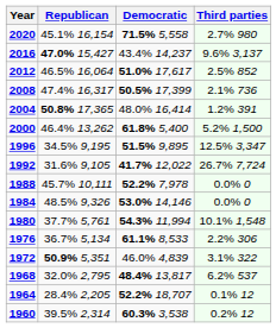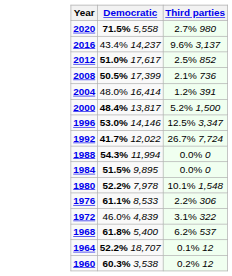 <table class="wikitable" style="float:right; font-size:95%;">
 <tr bgcolor=lightgrey>
 <th>Year</th>
-<th><a href='#'>Republican</a></th>
 <th><a href='#'>Democratic</a></th>
 <th><a href='#'>Third parties</a></th>
 </tr>
 <tr>
 <td style="text-align:center;" ><strong><a href='#'>2020</a></strong></td>
-<td style="text-align:center;" >45.1% <em>16,154</em></td>
 <td style="text-align:center;" ><strong>71.5%</strong> <em>5,558</em></td>
 <td style="text-align:center; background:honeyDew;">2.7% <em>980</em></td>
 </tr>
 <tr>
 <td style="text-align:center;" ><strong><a href='#'>2016</a></strong></td>
-<td style="text-align:center;" ><strong>47.0%</strong> <em>15,427</em></td>
 <td style="text-align:center;" >43.4% <em>14,237</em></td>
 <td style="text-align:center; background:honeyDew;">9.6% <em>3,137</em></td>
 </tr>
 <tr>
 <td style="text-align:center;" ><strong><a href='#'>2012</a></strong></td>
-<td style="text-align:center;" >46.5% <em>16,064</em></td>
 <td style="text-align:center;" ><strong>51.0%</strong> <em>17,617</em></td>
 <td style="text-align:center; background:honeyDew;">2.5% <em>852</em></td>
 </tr>
 <tr>
 <td style="text-align:center;" ><strong><a href='#'>2008</a></strong></td>
-<td style="text-align:center;" >47.4% <em>16,317</em></td>
 <td style="text-align:center;" ><strong>50.5%</strong> <em>17,399</em></td>
 <td style="text-align:center; background:honeyDew;">2.1% <em>736</em></td>
 </tr>
 <tr>
 <td style="text-align:center;" ><strong><a href='#'>2004</a></strong></td>
-<td style="text-align:center;" ><strong>50.8%</strong> <em>17,365</em></td>
 <td style="text-align:center;" >48.0% <em>16,414</em></td>
 <td style="text-align:center; background:honeyDew;">1.2% <em>391</em></td>
 </tr>
 <tr>
 <td style="text-align:center;" ><strong><a href='#'>2000</a></strong></td>
-<td style="text-align:center;" >46.4% <em>13,262</em></td>
-<td style="text-align:center;" ><strong>61.8%</strong> <em>5,400</em></td>
+<td style="text-align:center;" ><strong>48.4%</strong> <em>13,817</em></td>
 <td style="text-align:center; background:honeyDew;">5.2% <em>1,500</em></td>
 </tr>
 <tr>
 <td style="text-align:center;" ><strong><a href='#'>1996</a></strong></td>
-<td style="text-align:center;" >34.5% <em>9,195</em></td>
-<td style="text-align:center;" ><strong>51.5%</strong> <em>9,895</em></td>
+<td style="text-align:center;" ><strong>53.0%</strong> <em>14,146</em></td>
 <td style="text-align:center; background:honeyDew;">12.5% <em>3,347</em></td>
 </tr>
 <tr>
 <td style="text-align:center;" ><strong><a href='#'>1992</a></strong></td>
-<td style="text-align:center;" >31.6% <em>9,105</em></td>
 <td style="text-align:center;" ><strong>41.7%</strong> <em>12,022</em></td>
 <td style="text-align:center; background:honeyDew;">26.7% <em>7,724</em></td>
 </tr>
 <tr>
 <td style="text-align:center;" ><strong><a href='#'>1988</a></strong></td>
-<td style="text-align:center;" >45.7% <em>10,111</em></td>
-<td style="text-align:center;" ><strong>52.2%</strong> <em>7,978</em></td>
+<td style="text-align:center;" ><strong>54.3%</strong> <em>11,994</em></td>
 <td style="text-align:center; background:honeyDew;">0.0% <em>0</em></td>
 </tr>
 <tr>
 <td style="text-align:center;" ><strong><a href='#'>1984</a></strong></td>
-<td style="text-align:center;" >48.5% <em>9,326</em></td>
-<td style="text-align:center;" ><strong>53.0%</strong> <em>14,146</em></td>
+<td style="text-align:center;" ><strong>51.5%</strong> <em>9,895</em></td>
 <td style="text-align:center; background:honeyDew;">0.0% <em>0</em></td>
 </tr>
 <tr>
 <td style="text-align:center;" ><strong><a href='#'>1980</a></strong></td>
-<td style="text-align:center;" >37.7% <em>5,761</em></td>
-<td style="text-align:center;" ><strong>54.3%</strong> <em>11,994</em></td>
+<td style="text-align:center;" ><strong>52.2%</strong> <em>7,978</em></td>
 <td style="text-align:center; background:honeyDew;">10.1% <em>1,548</em></td>
 </tr>
 <tr>
 <td style="text-align:center;" ><strong><a href='#'>1976</a></strong></td>
-<td style="text-align:center;" >36.7% <em>5,134</em></td>
 <td style="text-align:center;" ><strong>61.1%</strong> <em>8,533</em></td>
 <td style="text-align:center; background:honeyDew;">2.2% <em>306</em></td>
 </tr>
 <tr>
 <td style="text-align:center;" ><strong><a href='#'>1972</a></strong></td>
-<td style="text-align:center;" ><strong>50.9%</strong> <em>5,351</em></td>
 <td style="text-align:center;" >46.0% <em>4,839</em></td>
 <td style="text-align:center; background:honeyDew;">3.1% <em>322</em></td>
 </tr>
 <tr>
 <td style="text-align:center;" ><strong><a href='#'>1968</a></strong></td>
-<td style="text-align:center;" >32.0% <em>2,795</em></td>
-<td style="text-align:center;" ><strong>48.4%</strong> <em>13,817</em></td>
+<td style="text-align:center;" ><strong>61.8%</strong> <em>5,400</em></td>
 <td style="text-align:center; background:honeyDew;">6.2% <em>537</em></td>
 </tr>
 <tr>
 <td style="text-align:center;" ><strong><a href='#'>1964</a></strong></td>
-<td style="text-align:center;" >28.4% <em>2,205</em></td>
 <td style="text-align:center;" ><strong>52.2%</strong> <em>18,707</em></td>
 <td style="text-align:center; background:honeyDew;">0.1% <em>12</em></td>
 </tr>
 <tr>
 <td style="text-align:center;" ><strong><a href='#'>1960</a></strong></td>
-<td style="text-align:center;" >39.5% <em>2,314</em></td>
 <td style="text-align:center;" ><strong>60.3%</strong> <em>3,538</em></td>
 <td style="text-align:center; background:honeyDew;">0.2% <em>12</em></td>
 </tr>
 </table>
